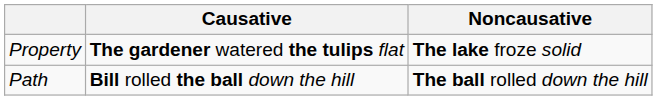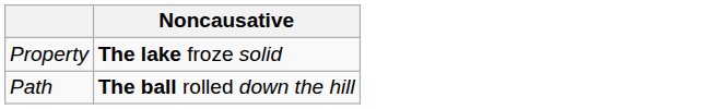 <table class="wikitable">
 <tr>
 <th></th>
-<th>Causative</th>
 <th>Noncausative</th>
 </tr>
 <tr>
 <td><em>Property</em></td>
-<td><strong>The gardener</strong> watered <strong>the tulips</strong> <em>flat</em></td>
 <td><strong>The lake</strong> froze <em>solid</em></td>
 </tr>
 <tr>
 <td><em>Path</em></td>
-<td><strong>Bill</strong> rolled <strong>the ball</strong> <em>down the hill</em></td>
 <td><strong>The ball</strong> rolled <em>down the hill</em></td>
 </tr>
 </table>
